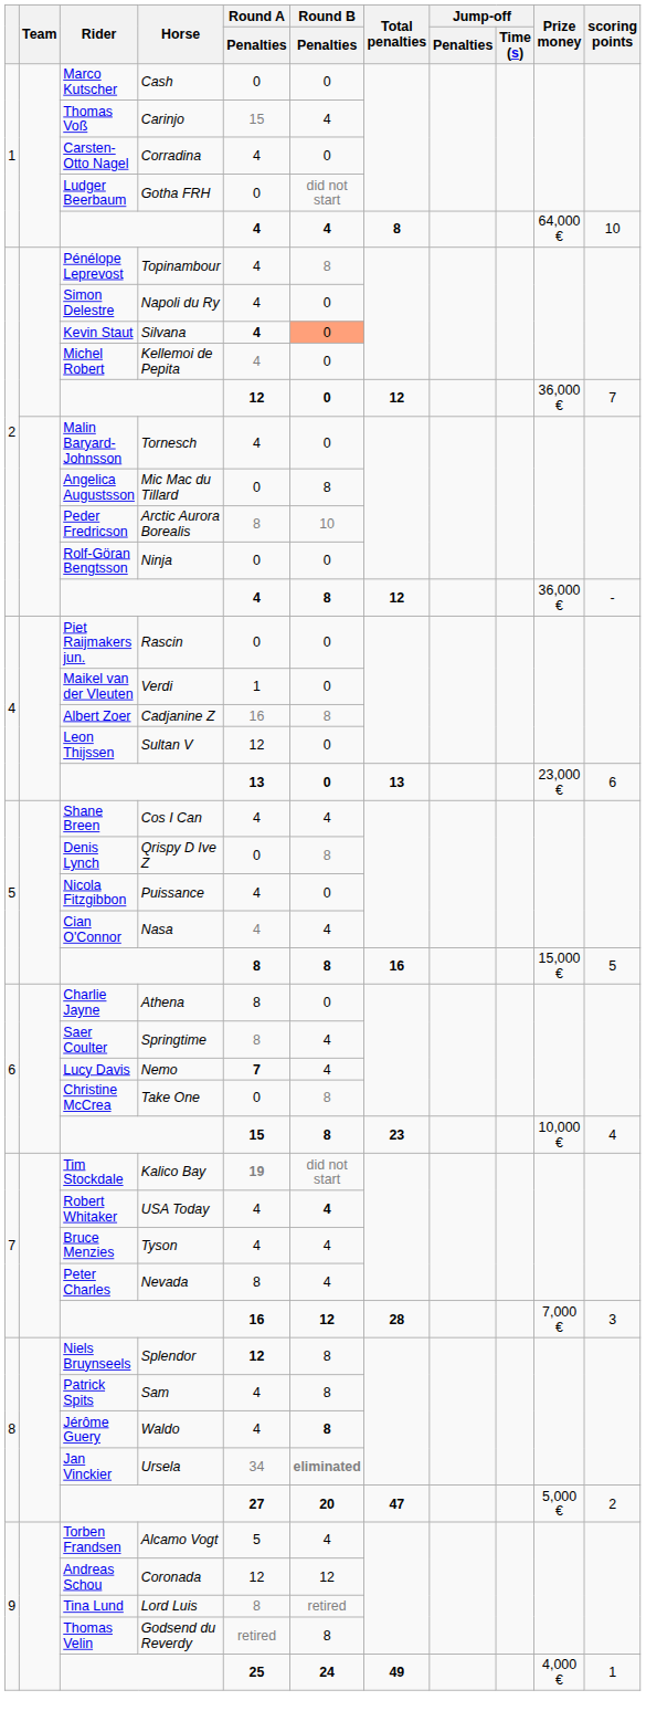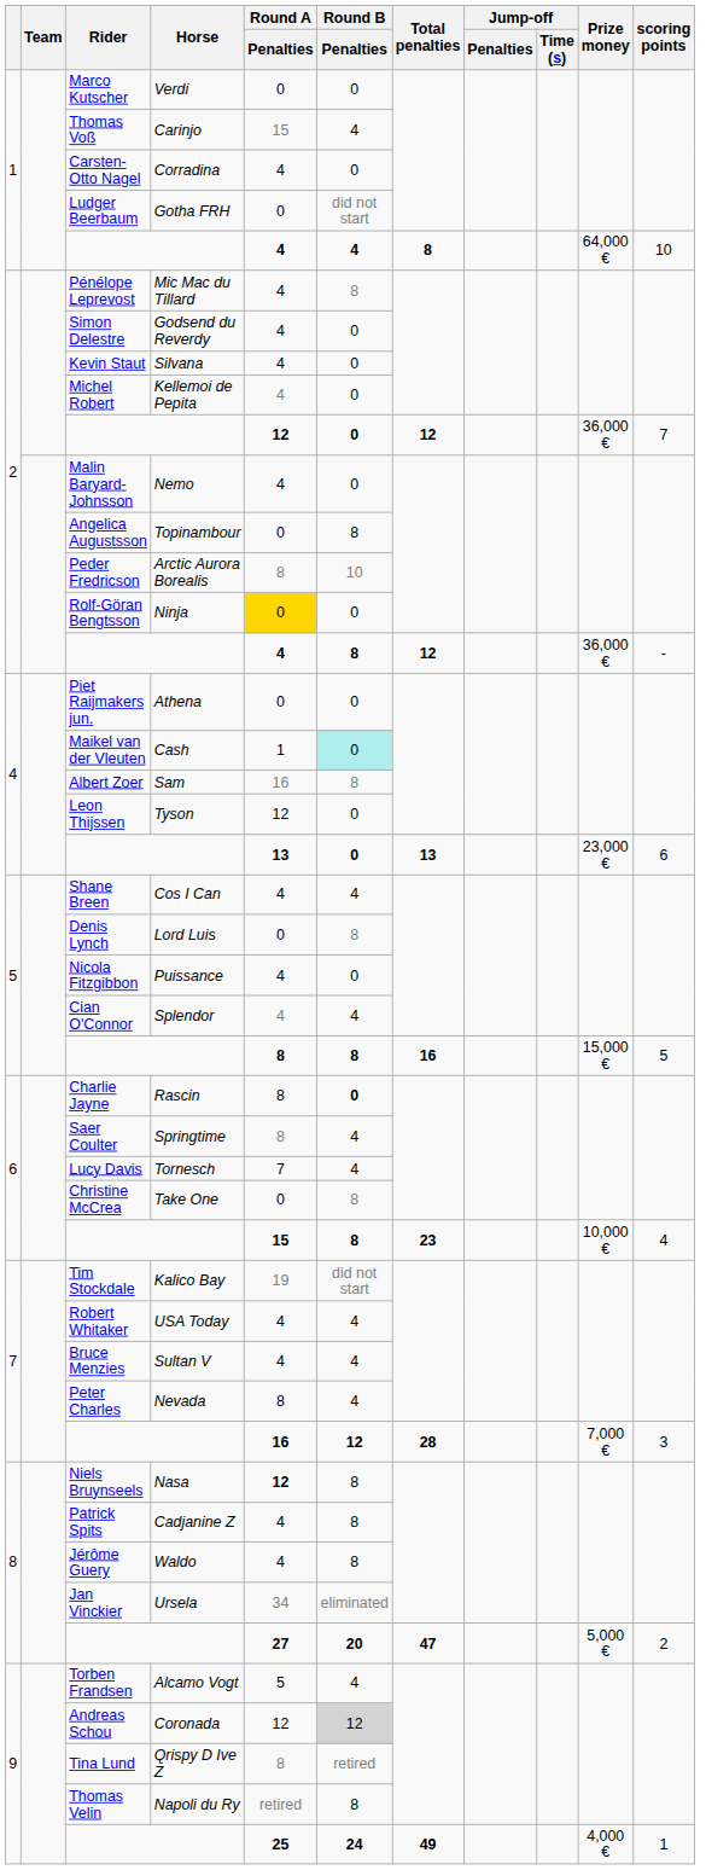 <table class="wikitable" style="font-size: 90%">
 <tr>
 <th rowspan=2 width=20></th>
 <th rowspan=2 width=125>Team</th>
 <th rowspan=2 width=180>Rider</th>
 <th rowspan=2 width=150>Horse</th>
 <th>Round A</th>
 <th>Round B</th>
 <th rowspan=2 width=75>Total penalties</th>
 <th colspan=2>Jump-off</th>
 <th rowspan=2 width=75>Prize<br>money</th>
 <th rowspan=2 width=60>scoring<br>points</th>
 </tr>
 <tr>
 <th width=75>Penalties</th>
 <th width=75>Penalties</th>
 <th width=75>Penalties</th>
 <th width=75>Time<br>(<a href='#'>s</a>)</th>
 </tr>
 <tr>
 <td rowspan=5 align=center>1</td>
 <td rowspan=5></td>
 <td><a href='#'>Marco Kutscher</a></td>
-<td><em>Cash</em></td>
+<td><em>Verdi</em></td>
 <td align=center>0</td>
 <td align=center>0</td>
 <td rowspan=4></td>
 <td rowspan=4></td>
 <td rowspan=4></td>
 <td rowspan=4></td>
 <td rowspan=4></td>
 </tr>
 <tr>
 <td><a href='#'>Thomas Voß</a></td>
 <td><em>Carinjo</em></td>
 <td align=center style=color:gray>15</td>
 <td align=center>4</td>
 </tr>
 <tr>
 <td><a href='#'>Carsten-Otto Nagel</a></td>
 <td><em>Corradina</em></td>
 <td align=center>4</td>
 <td align=center>0</td>
 </tr>
 <tr>
 <td><a href='#'>Ludger Beerbaum</a></td>
 <td><em>Gotha FRH</em></td>
 <td align=center>0</td>
 <td align=center style=color:gray>did not start</td>
 </tr>
 <tr>
 <td colspan=2></td>
 <td align=center><strong>4</strong></td>
 <td align=center><strong>4</strong></td>
 <td align=center><strong>8</strong></td>
 <td></td>
 <td></td>
 <td align=center>64,000 €</td>
 <td align=center>10</td>
 </tr>
 <tr>
 <td rowspan=10 align=center>2</td>
 <td rowspan=5></td>
 <td><a href='#'>Pénélope Leprevost</a></td>
-<td><em>Topinambour</em></td>
+<td><em>Mic Mac du Tillard</em></td>
 <td align=center>4</td>
 <td align=center style=color:gray>8</td>
 <td rowspan=4></td>
 <td rowspan=4></td>
 <td rowspan=4></td>
 <td rowspan=4></td>
 <td rowspan=4></td>
 </tr>
 <tr>
 <td><a href='#'>Simon Delestre</a></td>
-<td><em>Napoli du Ry</em></td>
+<td><em>Godsend du Reverdy</em></td>
 <td align=center>4</td>
 <td align=center>0</td>
 </tr>
 <tr>
 <td><a href='#'>Kevin Staut</a></td>
 <td><em>Silvana</em></td>
-<td align=center><strong>4</strong></td>
-<td align=center style="background: lightsalmon;">0</td>
+<td align=center>4</td>
+<td align=center>0</td>
 </tr>
 <tr>
 <td><a href='#'>Michel Robert</a></td>
 <td><em>Kellemoi de Pepita</em></td>
 <td align=center style=color:gray>4</td>
 <td align=center>0</td>
 </tr>
 <tr>
 <td colspan=2></td>
 <td align=center><strong>12</strong></td>
 <td align=center><strong>0</strong></td>
 <td align=center><strong>12</strong></td>
 <td></td>
 <td></td>
 <td align=center>36,000 €</td>
 <td align=center>7</td>
 </tr>
 <tr>
 <td rowspan=5></td>
 <td><a href='#'>Malin Baryard-Johnsson</a></td>
-<td><em>Tornesch</em></td>
+<td><em>Nemo</em></td>
 <td align=center>4</td>
 <td align=center>0</td>
 <td rowspan=4></td>
 <td rowspan=4></td>
 <td rowspan=4></td>
 <td rowspan=4></td>
 <td rowspan=4></td>
 </tr>
 <tr>
 <td><a href='#'>Angelica Augustsson</a></td>
-<td><em>Mic Mac du Tillard</em></td>
+<td><em>Topinambour</em></td>
 <td align=center>0</td>
 <td align=center>8</td>
 </tr>
 <tr>
 <td><a href='#'>Peder Fredricson</a></td>
 <td><em>Arctic Aurora Borealis</em></td>
 <td align=center style=color:gray>8</td>
 <td align=center style=color:gray>10</td>
 </tr>
 <tr>
 <td><a href='#'>Rolf-Göran Bengtsson</a></td>
 <td><em>Ninja</em></td>
-<td align=center>0</td>
+<td align=center style="background: gold;">0</td>
 <td align=center>0</td>
 </tr>
 <tr>
 <td colspan=2></td>
 <td align=center><strong>4</strong></td>
 <td align=center><strong>8</strong></td>
 <td align=center><strong>12</strong></td>
 <td></td>
 <td></td>
 <td align=center>36,000 €</td>
 <td align=center>- </td>
 </tr>
 <tr>
 <td rowspan=5 align=center>4</td>
 <td rowspan=5></td>
 <td><a href='#'>Piet Raijmakers jun.</a></td>
-<td><em>Rascin</em></td>
+<td><em>Athena</em></td>
 <td align=center>0</td>
 <td align=center>0</td>
 <td rowspan=4></td>
 <td rowspan=4></td>
 <td rowspan=4></td>
 <td rowspan=4></td>
 <td rowspan=4></td>
 </tr>
 <tr>
 <td><a href='#'>Maikel van der Vleuten</a></td>
-<td><em>Verdi</em></td>
+<td><em>Cash</em></td>
 <td align=center>1</td>
-<td align=center>0</td>
+<td align=center style="background: paleturquoise;">0</td>
 </tr>
 <tr>
 <td><a href='#'>Albert Zoer</a></td>
-<td><em>Cadjanine Z</em></td>
+<td><em>Sam</em></td>
 <td align=center style=color:gray>16</td>
 <td align=center style=color:gray>8</td>
 </tr>
 <tr>
 <td><a href='#'>Leon Thijssen</a></td>
-<td><em>Sultan V</em></td>
+<td><em>Tyson</em></td>
 <td align=center>12</td>
 <td align=center>0</td>
 </tr>
 <tr>
 <td colspan=2></td>
 <td align=center><strong>13</strong></td>
 <td align=center><strong>0</strong></td>
 <td align=center><strong>13</strong></td>
 <td></td>
 <td></td>
 <td align=center>23,000 €</td>
 <td align=center>6</td>
 </tr>
 <tr>
 <td rowspan=5 align=center>5</td>
 <td rowspan=5></td>
 <td><a href='#'>Shane Breen</a></td>
 <td><em>Cos I Can</em></td>
 <td align=center>4</td>
 <td align=center>4</td>
 <td rowspan=4></td>
 <td rowspan=4></td>
 <td rowspan=4></td>
 <td rowspan=4></td>
 <td rowspan=4></td>
 </tr>
 <tr>
 <td><a href='#'>Denis Lynch</a></td>
-<td><em>Qrispy D Ive Z</em></td>
+<td><em>Lord Luis</em></td>
 <td align=center>0</td>
 <td align=center style=color:gray>8</td>
 </tr>
 <tr>
 <td><a href='#'>Nicola Fitzgibbon</a></td>
 <td><em>Puissance</em></td>
 <td align=center>4</td>
 <td align=center>0</td>
 </tr>
 <tr>
 <td><a href='#'>Cian O'Connor</a></td>
-<td><em>Nasa</em></td>
+<td><em>Splendor</em></td>
 <td align=center style=color:gray>4</td>
 <td align=center>4</td>
 </tr>
 <tr>
 <td colspan=2></td>
 <td align=center><strong>8</strong></td>
 <td align=center><strong>8</strong></td>
 <td align=center><strong>16</strong></td>
 <td></td>
 <td></td>
 <td align=center>15,000 €</td>
 <td align=center>5</td>
 </tr>
 <tr>
 <td rowspan=5 align=center>6</td>
 <td rowspan=5></td>
 <td><a href='#'>Charlie Jayne</a></td>
-<td><em>Athena</em></td>
+<td><em>Rascin</em></td>
 <td align=center>8</td>
-<td align=center>0</td>
+<td align=center><strong>0</strong></td>
 <td rowspan=4></td>
 <td rowspan=4></td>
 <td rowspan=4></td>
 <td rowspan=4></td>
 <td rowspan=4></td>
 </tr>
 <tr>
 <td><a href='#'>Saer Coulter</a></td>
 <td><em>Springtime</em></td>
 <td align=center style=color:gray>8</td>
 <td align=center>4</td>
 </tr>
 <tr>
 <td><a href='#'>Lucy Davis</a></td>
-<td><em>Nemo</em></td>
-<td align=center><strong>7</strong></td>
+<td><em>Tornesch</em></td>
+<td align=center>7</td>
 <td align=center>4</td>
 </tr>
 <tr>
 <td><a href='#'>Christine McCrea</a></td>
 <td><em>Take One</em></td>
 <td align=center>0</td>
 <td align=center style=color:gray>8</td>
 </tr>
 <tr>
 <td colspan=2></td>
 <td align=center><strong>15</strong></td>
 <td align=center><strong>8</strong></td>
 <td align=center><strong>23</strong></td>
 <td></td>
 <td></td>
 <td align=center>10,000 €</td>
 <td align=center>4</td>
 </tr>
 <tr>
 <td rowspan=5 align=center>7</td>
 <td rowspan=5></td>
 <td><a href='#'>Tim Stockdale</a></td>
 <td><em>Kalico Bay</em></td>
-<td align=center style=color:gray><strong>19</strong></td>
+<td align=center style=color:gray>19</td>
 <td align=center style=color:gray>did not start</td>
 <td rowspan=4></td>
 <td rowspan=4></td>
 <td rowspan=4></td>
 <td rowspan=4></td>
 <td rowspan=4></td>
 </tr>
 <tr>
 <td><a href='#'>Robert Whitaker</a></td>
 <td><em>USA Today</em></td>
 <td align=center>4</td>
-<td align=center><strong>4</strong></td>
+<td align=center>4</td>
 </tr>
 <tr>
 <td><a href='#'>Bruce Menzies</a></td>
-<td><em>Tyson</em></td>
+<td><em>Sultan V</em></td>
 <td align=center>4</td>
 <td align=center>4</td>
 </tr>
 <tr>
 <td><a href='#'>Peter Charles</a></td>
 <td><em>Nevada</em></td>
 <td align=center>8</td>
 <td align=center>4</td>
 </tr>
 <tr>
 <td colspan=2></td>
 <td align=center><strong>16</strong></td>
 <td align=center><strong>12</strong></td>
 <td align=center><strong>28</strong></td>
 <td></td>
 <td></td>
 <td align=center>7,000 €</td>
 <td align=center>3</td>
 </tr>
 <tr>
 <td rowspan=5 align=center>8</td>
 <td rowspan=5></td>
 <td><a href='#'>Niels Bruynseels</a></td>
-<td><em>Splendor</em></td>
+<td><em>Nasa</em></td>
 <td align=center><strong>12</strong></td>
 <td align=center>8</td>
 <td rowspan=4></td>
 <td rowspan=4></td>
 <td rowspan=4></td>
 <td rowspan=4></td>
 <td rowspan=4></td>
 </tr>
 <tr>
 <td><a href='#'>Patrick Spits</a></td>
-<td><em>Sam</em></td>
+<td><em>Cadjanine Z</em></td>
 <td align=center>4</td>
 <td align=center>8</td>
 </tr>
 <tr>
 <td><a href='#'>Jérôme Guery</a></td>
 <td><em>Waldo</em></td>
 <td align=center>4</td>
-<td align=center><strong>8</strong></td>
+<td align=center>8</td>
 </tr>
 <tr>
 <td><a href='#'>Jan Vinckier</a></td>
 <td><em>Ursela</em></td>
 <td align=center style=color:gray>34</td>
-<td align=center style=color:gray><strong>eliminated</strong></td>
+<td align=center style=color:gray>eliminated</td>
 </tr>
 <tr>
 <td colspan=2></td>
 <td align=center><strong>27</strong></td>
 <td align=center><strong>20</strong></td>
 <td align=center><strong>47</strong></td>
 <td></td>
 <td></td>
 <td align=center>5,000 €</td>
 <td align=center>2</td>
 </tr>
 <tr>
 <td rowspan=5 align=center>9</td>
 <td rowspan=5></td>
 <td><a href='#'>Torben Frandsen</a></td>
 <td><em>Alcamo Vogt</em></td>
 <td align=center>5</td>
 <td align=center>4</td>
 <td rowspan=4></td>
 <td rowspan=4></td>
 <td rowspan=4></td>
 <td rowspan=4></td>
 <td rowspan=4></td>
 </tr>
 <tr>
 <td><a href='#'>Andreas Schou</a></td>
 <td><em>Coronada</em></td>
 <td align=center>12</td>
-<td align=center>12</td>
+<td align=center style="background: lightgrey;">12</td>
 </tr>
 <tr>
 <td><a href='#'>Tina Lund</a></td>
-<td><em>Lord Luis</em></td>
+<td><em>Qrispy D Ive Z</em></td>
 <td align=center style=color:gray>8</td>
 <td align=center style=color:gray>retired</td>
 </tr>
 <tr>
 <td><a href='#'>Thomas Velin</a></td>
-<td><em>Godsend du Reverdy</em></td>
+<td><em>Napoli du Ry</em></td>
 <td align=center style=color:gray>retired</td>
 <td align=center>8</td>
 </tr>
 <tr>
 <td colspan=2></td>
 <td align=center><strong>25</strong></td>
 <td align=center><strong>24</strong></td>
 <td align=center><strong>49</strong></td>
 <td></td>
 <td></td>
 <td align=center>4,000 €</td>
 <td align=center>1</td>
 </tr>
 </table>
